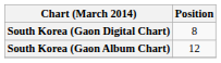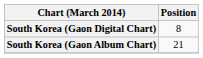 <table class="wikitable plainrowheaders" style="text-align:center">
 <tr>
 <th>Chart (March 2014)</th>
 <th>Position</th>
 </tr>
 <tr>
 <th scope="row">South Korea (Gaon Digital Chart)</th>
 <td align="center">8</td>
 </tr>
 <tr>
 <th scope="row">South Korea (Gaon Album Chart)</th>
-<td align="center">12</td>
+<td align="center">21</td>
 </tr>
 <tr>
 </tr>
 </table>
